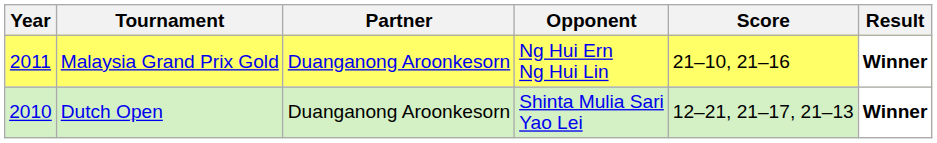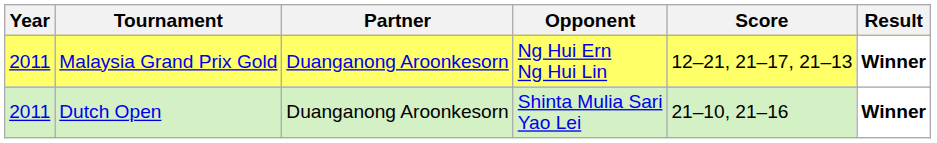 <table class="sortable wikitable" style="font-size: 90%;">
 <tr>
 <th>Year</th>
 <th>Tournament</th>
 <th>Partner</th>
 <th>Opponent</th>
 <th>Score</th>
 <th>Result</th>
 </tr>
 <tr style="background:#FFFF67">
 <td align="center"><a href='#'>2011</a></td>
 <td align="left"><a href='#'>Malaysia Grand Prix Gold</a></td>
 <td align="left"> <a href='#'>Duanganong Aroonkesorn</a></td>
 <td align="left"> <a href='#'>Ng Hui Ern</a> <br>  <a href='#'>Ng Hui Lin</a></td>
+<td align="left">12–21, 21–17, 21–13</td>
+<td style="text-align:left; background:white"> <strong>Winner</strong></td>
+</tr>
+<tr style="background:#D4F1C5">
+<td align="center"><a href='#'>2011</a></td>
+<td align="left"><a href='#'>Dutch Open</a></td>
+<td align="left"> Duanganong Aroonkesorn</td>
+<td align="left"> <a href='#'>Shinta Mulia Sari</a> <br>  <a href='#'>Yao Lei</a></td>
 <td align="left">21–10, 21–16</td>
 <td style="text-align:left; background:white"> <strong>Winner</strong></td>
 </tr>
-<tr style="background:#D4F1C5">
-<td align="center"><a href='#'>2010</a></td>
-<td align="left"><a href='#'>Dutch Open</a></td>
-<td align="left"> Duanganong Aroonkesorn</td>
-<td align="left"> <a href='#'>Shinta Mulia Sari</a> <br>  <a href='#'>Yao Lei</a></td>
-<td align="left">12–21, 21–17, 21–13</td>
-<td style="text-align:left; background:white"> <strong>Winner</strong></td>
-</tr>
 </table>
